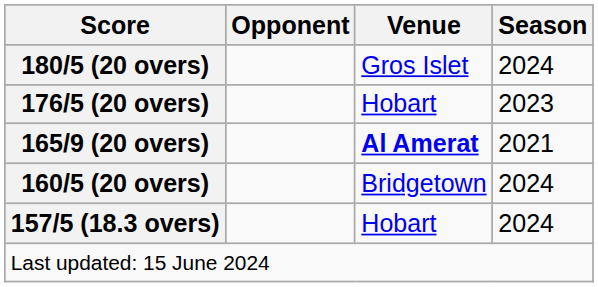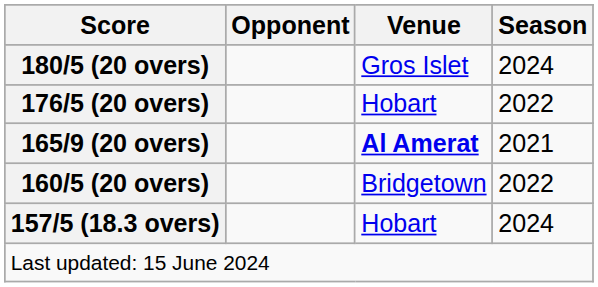 <table class="wikitable"style="font-size: 90%">
 <tr>
 <th>Score</th>
 <th>Opponent</th>
 <th>Venue</th>
 <th>Season</th>
 </tr>
 <tr>
 <th>180/5 (20 overs)</th>
 <td></td>
 <td><a href='#'>Gros Islet</a></td>
 <td>2024</td>
 </tr>
 <tr>
 <th>176/5 (20 overs)</th>
 <td></td>
 <td><a href='#'>Hobart</a></td>
-<td>2023</td>
+<td>2022</td>
 </tr>
 <tr>
 <th>165/9 (20 overs)</th>
 <td></td>
 <td><strong><a href='#'>Al Amerat</a></strong></td>
 <td>2021</td>
 </tr>
 <tr>
 <th>160/5 (20 overs)</th>
 <td></td>
 <td><a href='#'>Bridgetown</a></td>
-<td>2024</td>
+<td>2022</td>
 </tr>
 <tr>
 <th>157/5 (18.3 overs)</th>
 <td></td>
 <td><a href='#'>Hobart</a></td>
 <td>2024</td>
 </tr>
 <tr>
 <td colspan="4"><small>Last updated: 15 June 2024</small></td>
 </tr>
 </table>
